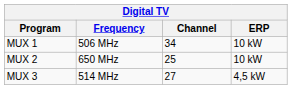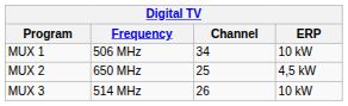 <table class="wikitable" style="width: 450px;">
 <tr>
 <th colspan="4" align="center"><a href='#'>Digital TV</a></th>
 </tr>
 <tr>
 <th>Program</th>
 <th><a href='#'>Frequency</a></th>
 <th>Channel</th>
 <th>ERP</th>
 </tr>
 <tr>
 <td>MUX 1</td>
 <td>506 MHz</td>
 <td>34</td>
 <td>10 kW</td>
 </tr>
 <tr>
 <td>MUX 2</td>
 <td>650 MHz</td>
 <td>25</td>
-<td>10 kW</td>
+<td>4,5 kW</td>
 </tr>
 <tr>
 <td>MUX 3</td>
 <td>514 MHz</td>
-<td>27</td>
-<td>4,5 kW</td>
+<td>26</td>
+<td>10 kW</td>
 </tr>
 </table>
